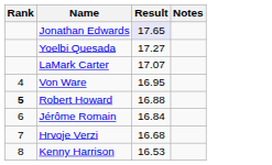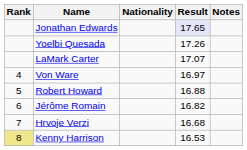 <table class="wikitable sortable" style="text-align:center">
 <tr>
 <th>Rank</th>
 <th>Name</th>
+<th>Nationality</th>
 <th>Result</th>
 <th>Notes</th>
 </tr>
 <tr>
 <td></td>
 <td align=left><a href='#'>Jonathan Edwards</a></td>
+<td align=left></td>
 <td style="background: lavender;">17.65</td>
 <td></td>
 </tr>
 <tr>
 <td></td>
 <td align=left><a href='#'>Yoelbi Quesada</a></td>
-<td>17.27</td>
+<td align=left></td>
+<td>17.26</td>
 <td></td>
 </tr>
 <tr>
 <td></td>
 <td align=left><a href='#'>LaMark Carter</a></td>
+<td align=left></td>
 <td>17.07</td>
 <td></td>
 </tr>
 <tr>
 <td>4</td>
 <td align=left><a href='#'>Von Ware</a></td>
-<td>16.95</td>
+<td align=left></td>
+<td>16.97</td>
 <td></td>
 </tr>
 <tr>
-<td><strong>5</strong></td>
+<td>5</td>
 <td align=left><a href='#'>Robert Howard</a></td>
+<td align=left></td>
 <td>16.88</td>
 <td></td>
 </tr>
 <tr>
 <td>6</td>
 <td align=left><a href='#'>Jérôme Romain</a></td>
-<td>16.84</td>
+<td align=left></td>
+<td>16.82</td>
 <td></td>
 </tr>
 <tr>
 <td>7</td>
 <td align=left><a href='#'>Hrvoje Verzi</a></td>
+<td align=left></td>
 <td>16.68</td>
 <td></td>
 </tr>
 <tr>
-<td>8</td>
+<td style="background: khaki;">8</td>
 <td align=left><a href='#'>Kenny Harrison</a></td>
+<td align=left></td>
 <td>16.53</td>
 <td></td>
 </tr>
 </table>
